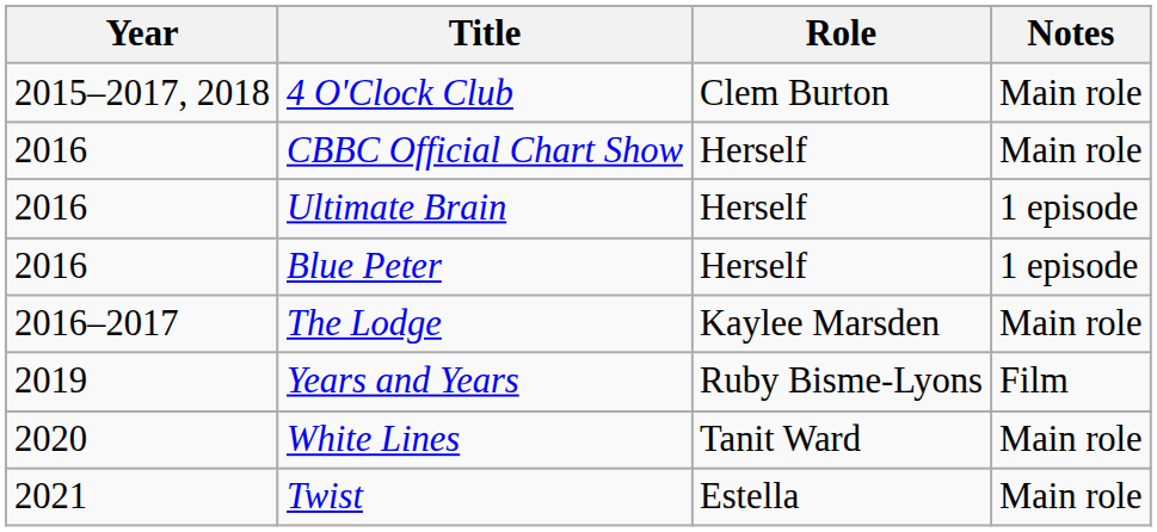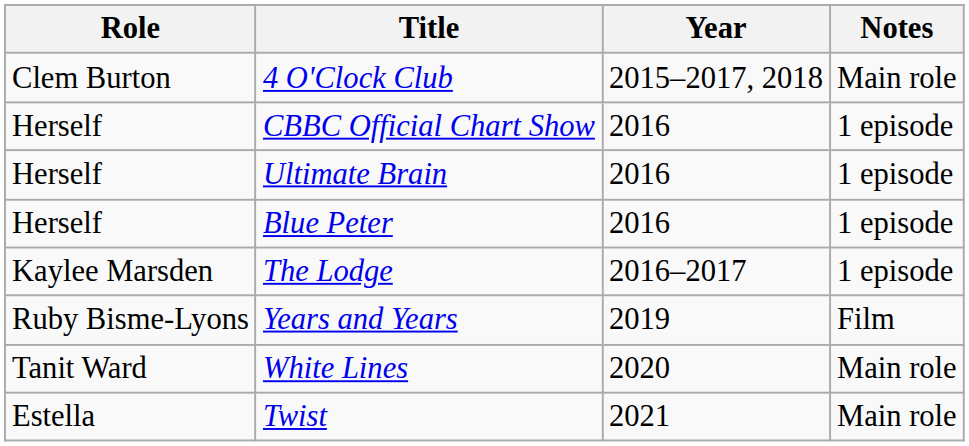 <table class="wikitable sortable">
 <tr>
+<th>Role</th>
+<th>Title</th>
 <th>Year</th>
-<th>Title</th>
-<th>Role</th>
 <th class="unsortable">Notes</th>
 </tr>
 <tr>
+<td>Clem Burton</td>
+<td><em><a href='#'>4 O'Clock Club</a></em></td>
 <td>2015–2017, 2018</td>
-<td><em><a href='#'>4 O'Clock Club</a></em></td>
-<td>Clem Burton</td>
 <td>Main role</td>
 </tr>
 <tr>
+<td>Herself</td>
+<td><em><a href='#'>CBBC Official Chart Show</a></em></td>
 <td>2016</td>
-<td><em><a href='#'>CBBC Official Chart Show</a></em></td>
+<td>1 episode</td>
+</tr>
+<tr>
 <td>Herself</td>
+<td><em><a href='#'>Ultimate Brain</a></em></td>
+<td>2016</td>
+<td>1 episode</td>
+</tr>
+<tr>
+<td>Herself</td>
+<td><em><a href='#'>Blue Peter</a></em></td>
+<td>2016</td>
+<td>1 episode</td>
+</tr>
+<tr>
+<td>Kaylee Marsden</td>
+<td><em><a href='#'>The Lodge</a></em></td>
+<td>2016–2017</td>
+<td>1 episode</td>
+</tr>
+<tr>
+<td>Ruby Bisme-Lyons</td>
+<td><em><a href='#'>Years and Years</a></em></td>
+<td>2019</td>
+<td>Film</td>
+</tr>
+<tr>
+<td>Tanit Ward</td>
+<td><em><a href='#'>White Lines</a></em></td>
+<td>2020</td>
 <td>Main role</td>
 </tr>
 <tr>
-<td>2016</td>
-<td><em><a href='#'>Ultimate Brain</a></em></td>
-<td>Herself</td>
-<td>1 episode</td>
-</tr>
-<tr>
-<td>2016</td>
-<td><em><a href='#'>Blue Peter</a></em></td>
-<td>Herself</td>
-<td>1 episode</td>
-</tr>
-<tr>
-<td>2016–2017</td>
-<td><em><a href='#'>The Lodge</a></em></td>
-<td>Kaylee Marsden</td>
-<td>Main role</td>
-</tr>
-<tr>
-<td>2019</td>
-<td><em><a href='#'>Years and Years</a></em></td>
-<td>Ruby Bisme-Lyons</td>
-<td>Film</td>
-</tr>
-<tr>
-<td>2020</td>
-<td><em><a href='#'>White Lines</a></em></td>
-<td>Tanit Ward</td>
-<td>Main role</td>
-</tr>
-<tr>
+<td>Estella</td>
+<td><em><a href='#'>Twist</a></em></td>
 <td>2021</td>
-<td><em><a href='#'>Twist</a></em></td>
-<td>Estella</td>
 <td>Main role</td>
 </tr>
 </table>
